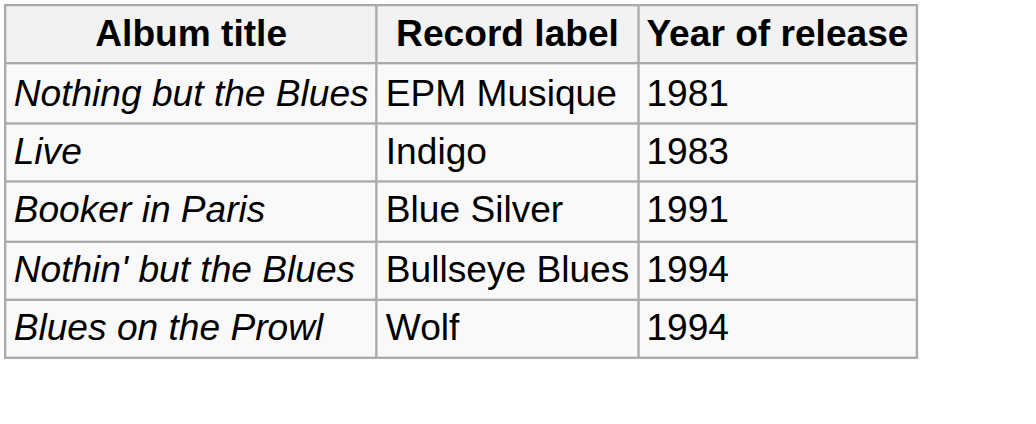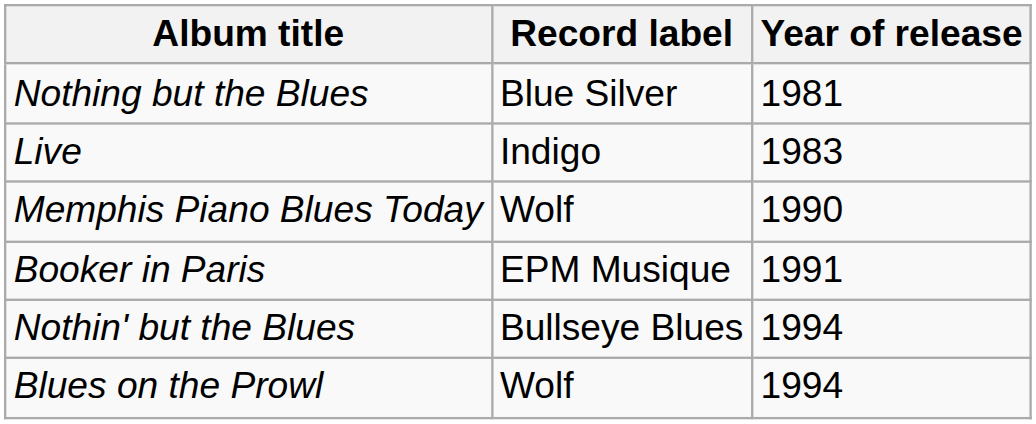 <table class="wikitable sortable">
 <tr>
 <th>Album title</th>
 <th>Record label</th>
 <th>Year of release</th>
 </tr>
 <tr>
 <td><em>Nothing but the Blues</em></td>
-<td>EPM Musique</td>
+<td>Blue Silver</td>
 <td>1981</td>
 </tr>
 <tr>
 <td><em>Live</em></td>
 <td>Indigo</td>
 <td>1983</td>
 </tr>
 <tr>
+<td><em>Memphis Piano Blues Today</em></td>
+<td>Wolf</td>
+<td>1990</td>
+</tr>
+<tr>
 <td><em>Booker in Paris</em></td>
-<td>Blue Silver</td>
+<td>EPM Musique</td>
 <td>1991</td>
 </tr>
 <tr>
 <td><em>Nothin' but the Blues</em></td>
 <td>Bullseye Blues</td>
 <td>1994</td>
 </tr>
 <tr>
 <td><em>Blues on the Prowl</em></td>
 <td>Wolf</td>
 <td>1994</td>
 </tr>
 </table>
